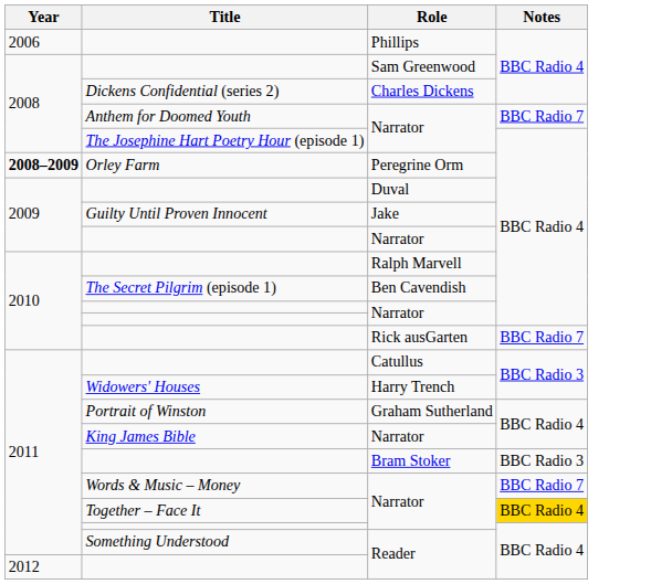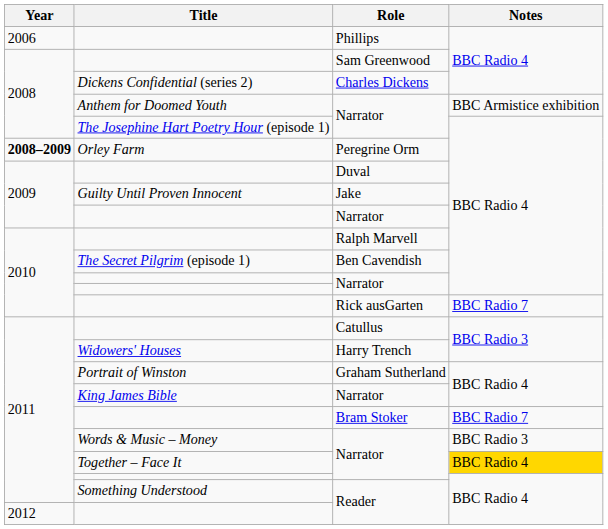 <table class="wikitable sortable">
 <tr>
 <th>Year</th>
 <th>Title</th>
 <th>Role</th>
 <th class="unsortable">Notes</th>
 </tr>
 <tr>
 <td>2006</td>
 <td><em></em></td>
 <td>Phillips</td>
 <td rowspan="3"><a href='#'>BBC Radio 4</a></td>
 </tr>
 <tr>
 <td rowspan="4">2008</td>
 <td><em></em></td>
 <td>Sam Greenwood</td>
 </tr>
 <tr>
 <td><em>Dickens Confidential</em> (series 2)</td>
 <td><a href='#'>Charles Dickens</a></td>
 </tr>
 <tr>
 <td><em>Anthem for Doomed Youth</em></td>
 <td rowspan="2">Narrator</td>
-<td><a href='#'>BBC Radio 7</a></td>
+<td>BBC Armistice exhibition</td>
 </tr>
 <tr>
 <td><em><a href='#'>The Josephine Hart Poetry Hour</a></em> (episode 1)</td>
 <td rowspan="9">BBC Radio 4</td>
 </tr>
 <tr>
 <td><strong>2008–2009</strong></td>
 <td><em>Orley Farm</em></td>
 <td>Peregrine Orm</td>
 </tr>
 <tr>
 <td rowspan="3">2009</td>
 <td><em></em></td>
 <td>Duval</td>
 </tr>
 <tr>
 <td><em>Guilty Until Proven Innocent</em></td>
 <td>Jake</td>
 </tr>
 <tr>
 <td><em></em></td>
 <td>Narrator</td>
 </tr>
 <tr>
 <td rowspan="5">2010</td>
 <td><em></em></td>
 <td>Ralph Marvell</td>
 </tr>
 <tr>
 <td><em><a href='#'>The Secret Pilgrim</a></em> (episode 1)</td>
 <td>Ben Cavendish</td>
 </tr>
 <tr>
 <td><em></em></td>
 <td rowspan="2">Narrator</td>
 </tr>
 <tr>
 <td><em></em></td>
 </tr>
 <tr>
 <td><em></em></td>
 <td>Rick ausGarten</td>
 <td><a href='#'>BBC Radio 7</a></td>
 </tr>
 <tr>
 <td rowspan="9">2011</td>
 <td><em></em></td>
 <td>Catullus</td>
 <td rowspan="2"><a href='#'>BBC Radio 3</a></td>
 </tr>
 <tr>
 <td><em><a href='#'>Widowers' Houses</a></em></td>
 <td>Harry Trench</td>
 </tr>
 <tr>
 <td><em>Portrait of Winston</em></td>
 <td>Graham Sutherland</td>
 <td rowspan="2">BBC Radio 4</td>
 </tr>
 <tr>
 <td><em><a href='#'>King James Bible</a></em></td>
 <td>Narrator</td>
 </tr>
 <tr>
 <td><em></em></td>
 <td><a href='#'>Bram Stoker</a></td>
-<td>BBC Radio 3</td>
+<td><a href='#'>BBC Radio 7</a></td>
 </tr>
 <tr>
 <td><em>Words & Music – Money</em></td>
 <td rowspan="3">Narrator</td>
-<td><a href='#'>BBC Radio 7</a></td>
+<td>BBC Radio 3</td>
 </tr>
 <tr>
 <td><em>Together – Face It</em></td>
 <td style="background: gold;">BBC Radio 4</td>
 </tr>
 <tr>
 <td><em></em></td>
 <td rowspan="3">BBC Radio 4</td>
 </tr>
 <tr>
 <td><em>Something Understood</em></td>
 <td rowspan="2">Reader</td>
 </tr>
 <tr>
 <td>2012</td>
 <td><em></em></td>
 </tr>
 </table>
